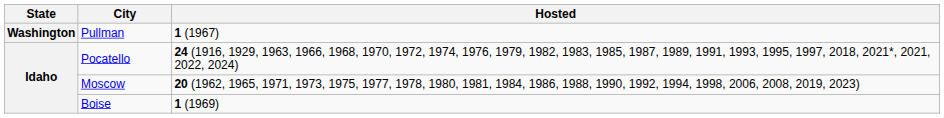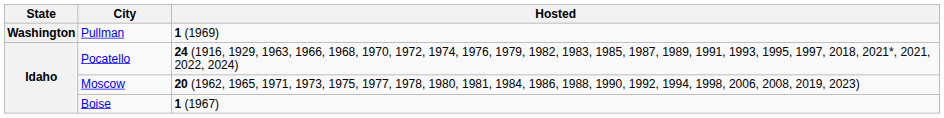 <table class="wikitable sortable">
 <tr>
 <th>State</th>
 <th width="10%">City</th>
 <th>Hosted</th>
 </tr>
 <tr>
 <th>Washington</th>
 <td><a href='#'>Pullman</a></td>
-<td><strong>1</strong> (1967)</td>
+<td><strong>1</strong> (1969)</td>
 </tr>
 <tr>
 <th rowspan="3">Idaho</th>
 <td><a href='#'>Pocatello</a></td>
 <td><strong>24</strong> (1916, 1929, 1963, 1966, 1968, 1970, 1972, 1974, 1976, 1979, 1982, 1983, 1985, 1987, 1989, 1991, 1993, 1995, 1997, 2018, 2021*, 2021, 2022, 2024)</td>
 </tr>
 <tr>
 <td><a href='#'>Moscow</a></td>
 <td><strong>20</strong> (1962, 1965, 1971, 1973, 1975, 1977, 1978, 1980, 1981, 1984, 1986, 1988, 1990, 1992, 1994, 1998, 2006, 2008, 2019, 2023)</td>
 </tr>
 <tr>
 <td><a href='#'>Boise</a></td>
-<td><strong>1</strong> (1969)</td>
+<td><strong>1</strong> (1967)</td>
 </tr>
 </table>
